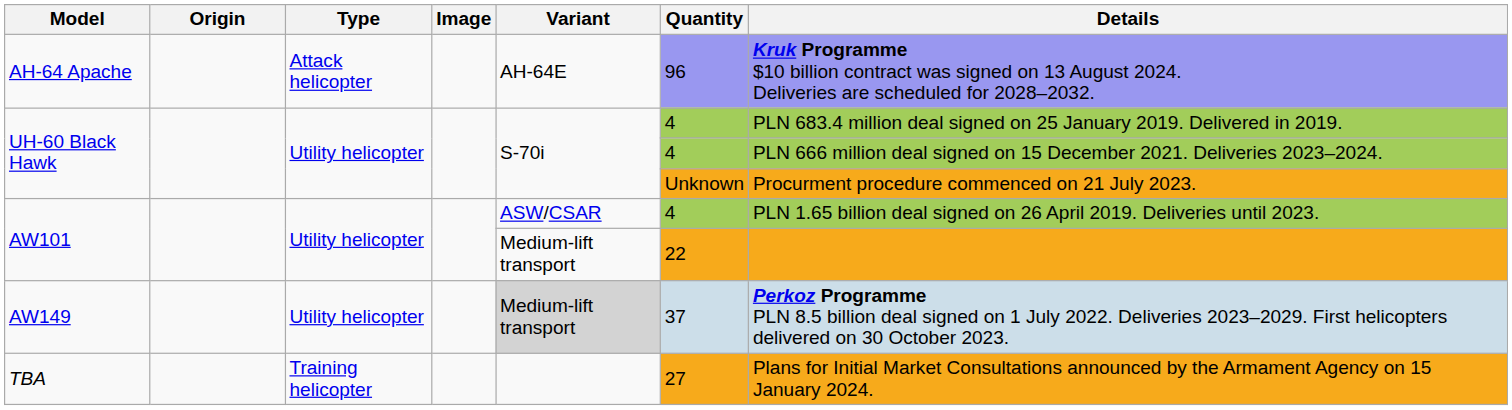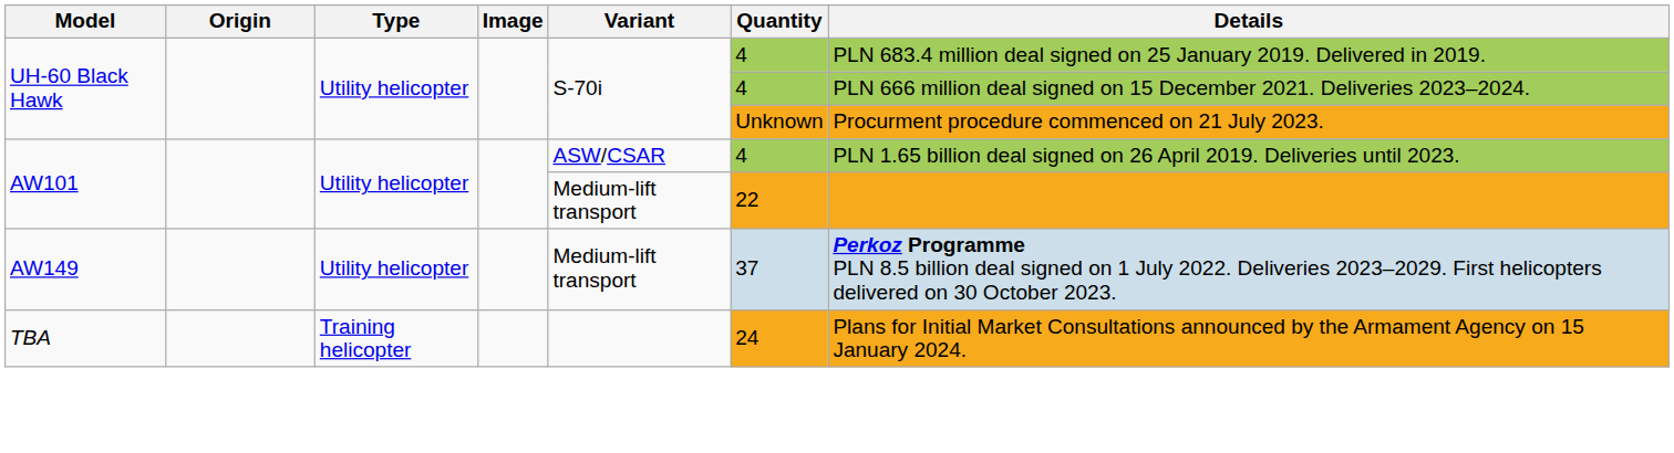 <table class="wikitable" width="100%">
 <tr>
 <th>Model</th>
 <th width="9%">Origin</th>
 <th>Type</th>
 <th>Image</th>
 <th>Variant</th>
 <th>Quantity</th>
 <th>Details</th>
-</tr>
-<tr>
-<td><a href='#'>AH-64 Apache</a></td>
-<td></td>
-<td><a href='#'>Attack helicopter</a></td>
-<td></td>
-<td>AH-64E</td>
-<td style="background:#9997f0">96</td>
-<td style="background:#9997f0"><strong><a href='#'><em>Kruk</em></a> Programme</strong><br>$10 billion contract was signed on 13 August 2024.<br>Deliveries are scheduled for 2028–2032.</td>
 </tr>
 <tr>
 <td rowspan=3><a href='#'>UH-60 Black Hawk</a></td>
 <td rowspan=3></td>
 <td rowspan=3><a href='#'>Utility helicopter</a></td>
 <td rowspan=3></td>
 <td rowspan=3>S-70i</td>
 <td style="background:#a2cd5a">4</td>
 <td style="background:#a2cd5a">PLN 683.4 million deal signed on 25 January 2019. Delivered in 2019.</td>
 </tr>
 <tr>
 <td style="background:#a2cd5a">4</td>
 <td style="background:#a2cd5a">PLN 666 million deal signed on 15 December 2021. Deliveries 2023–2024.</td>
 </tr>
 <tr>
 <td style="background:#f7aa1b">Unknown</td>
 <td style="background:#f7aa1b">Procurment procedure commenced on 21 July 2023.</td>
 </tr>
 <tr>
 <td rowspan=2><a href='#'>AW101</a></td>
 <td rowspan=2><br></td>
 <td rowspan=2><a href='#'>Utility helicopter</a></td>
 <td rowspan=2></td>
 <td><a href='#'>ASW</a>/<a href='#'>CSAR</a></td>
 <td style="background:#a2cd5a">4</td>
 <td style="background:#a2cd5a">PLN 1.65 billion deal signed on 26 April 2019. Deliveries until 2023.</td>
 </tr>
 <tr>
 <td>Medium-lift transport</td>
 <td style="background:#f7aa1b">22</td>
 <td style="background:#f7aa1b"></td>
 </tr>
 <tr>
 <td><a href='#'>AW149</a></td>
 <td><br></td>
 <td><a href='#'>Utility helicopter</a></td>
 <td></td>
-<td style="background: lightgrey;">Medium-lift transport</td>
+<td>Medium-lift transport</td>
 <td style="background:#ccdee9">37</td>
 <td style="background:#ccdee9"><strong><a href='#'><em>Perkoz</em></a> Programme</strong><br>PLN 8.5 billion deal signed on 1 July 2022. Deliveries 2023–2029. First helicopters delivered on 30 October 2023.</td>
 </tr>
 <tr>
 <td><em>TBA</em></td>
 <td></td>
 <td><a href='#'>Training helicopter</a></td>
 <td></td>
 <td></td>
-<td style="background:#f7aa1b">27</td>
+<td style="background:#f7aa1b">24</td>
 <td style="background:#f7aa1b">Plans for Initial Market Consultations announced by the Armament Agency on 15 January 2024.</td>
 </tr>
 </table>
